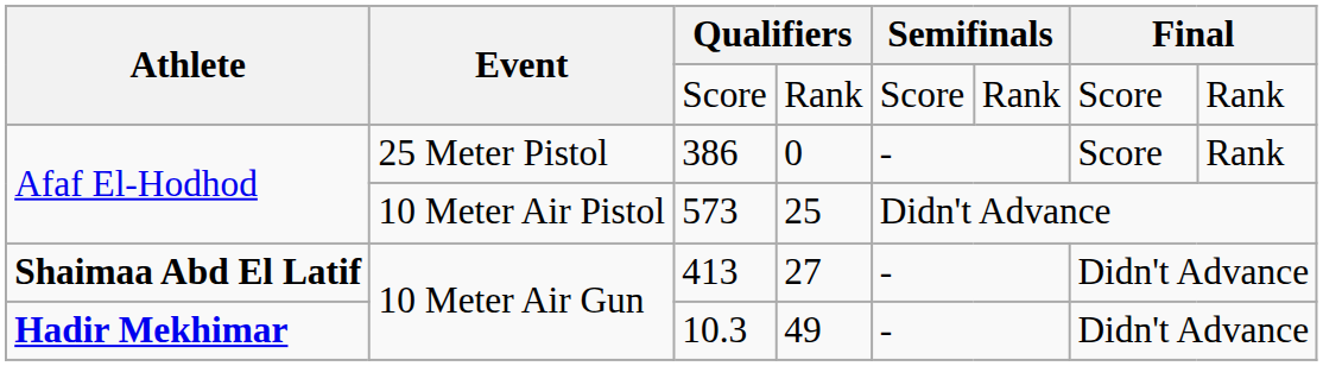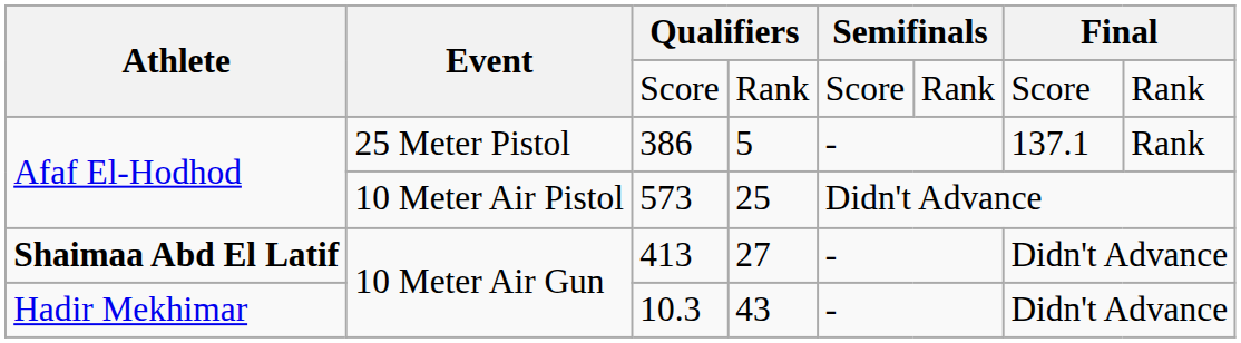 <table class="wikitable">
 <tr>
 <th rowspan="2">Athlete</th>
 <th rowspan="2">Event</th>
 <th colspan="2">Qualifiers</th>
 <th colspan="2">Semifinals</th>
 <th colspan="2">Final</th>
 </tr>
 <tr>
 <td>Score</td>
 <td>Rank</td>
 <td>Score</td>
 <td>Rank</td>
 <td>Score</td>
 <td>Rank</td>
 </tr>
 <tr>
 <td rowspan="2"><a href='#'>Afaf El-Hodhod</a></td>
 <td>25 Meter Pistol</td>
 <td>386</td>
-<td>0</td>
+<td>5</td>
 <td colspan="2">-</td>
-<td>Score</td>
+<td>137.1</td>
 <td>Rank</td>
 </tr>
 <tr>
 <td>10 Meter Air Pistol</td>
 <td>573</td>
 <td>25</td>
 <td colspan="4">Didn't Advance</td>
 </tr>
 <tr>
 <td><strong>Shaimaa Abd El Latif</strong></td>
 <td rowspan="2">10 Meter Air Gun</td>
 <td>413</td>
 <td>27</td>
 <td colspan="2">-</td>
 <td colspan="2">Didn't Advance</td>
 </tr>
 <tr>
-<td><strong><a href='#'>Hadir Mekhimar</a></strong></td>
+<td><a href='#'>Hadir Mekhimar</a></td>
 <td>10.3</td>
-<td>49</td>
+<td>43</td>
 <td colspan="2">-</td>
 <td colspan="2">Didn't Advance</td>
 </tr>
 </table>
